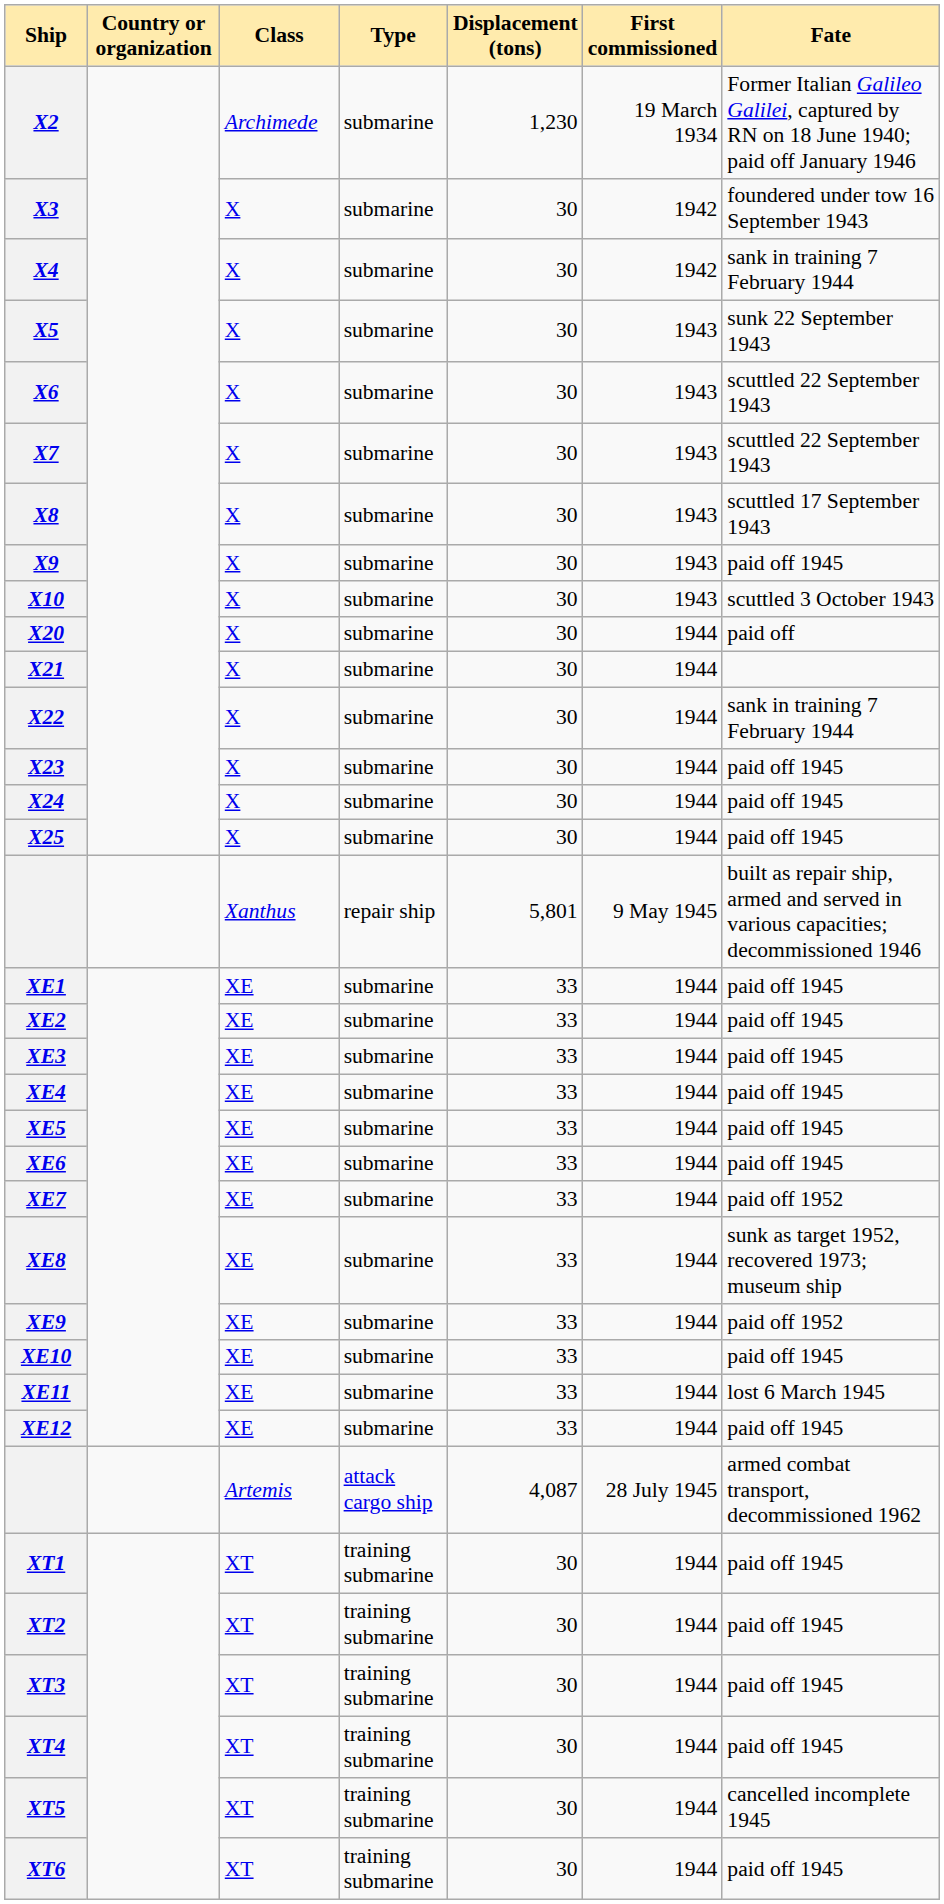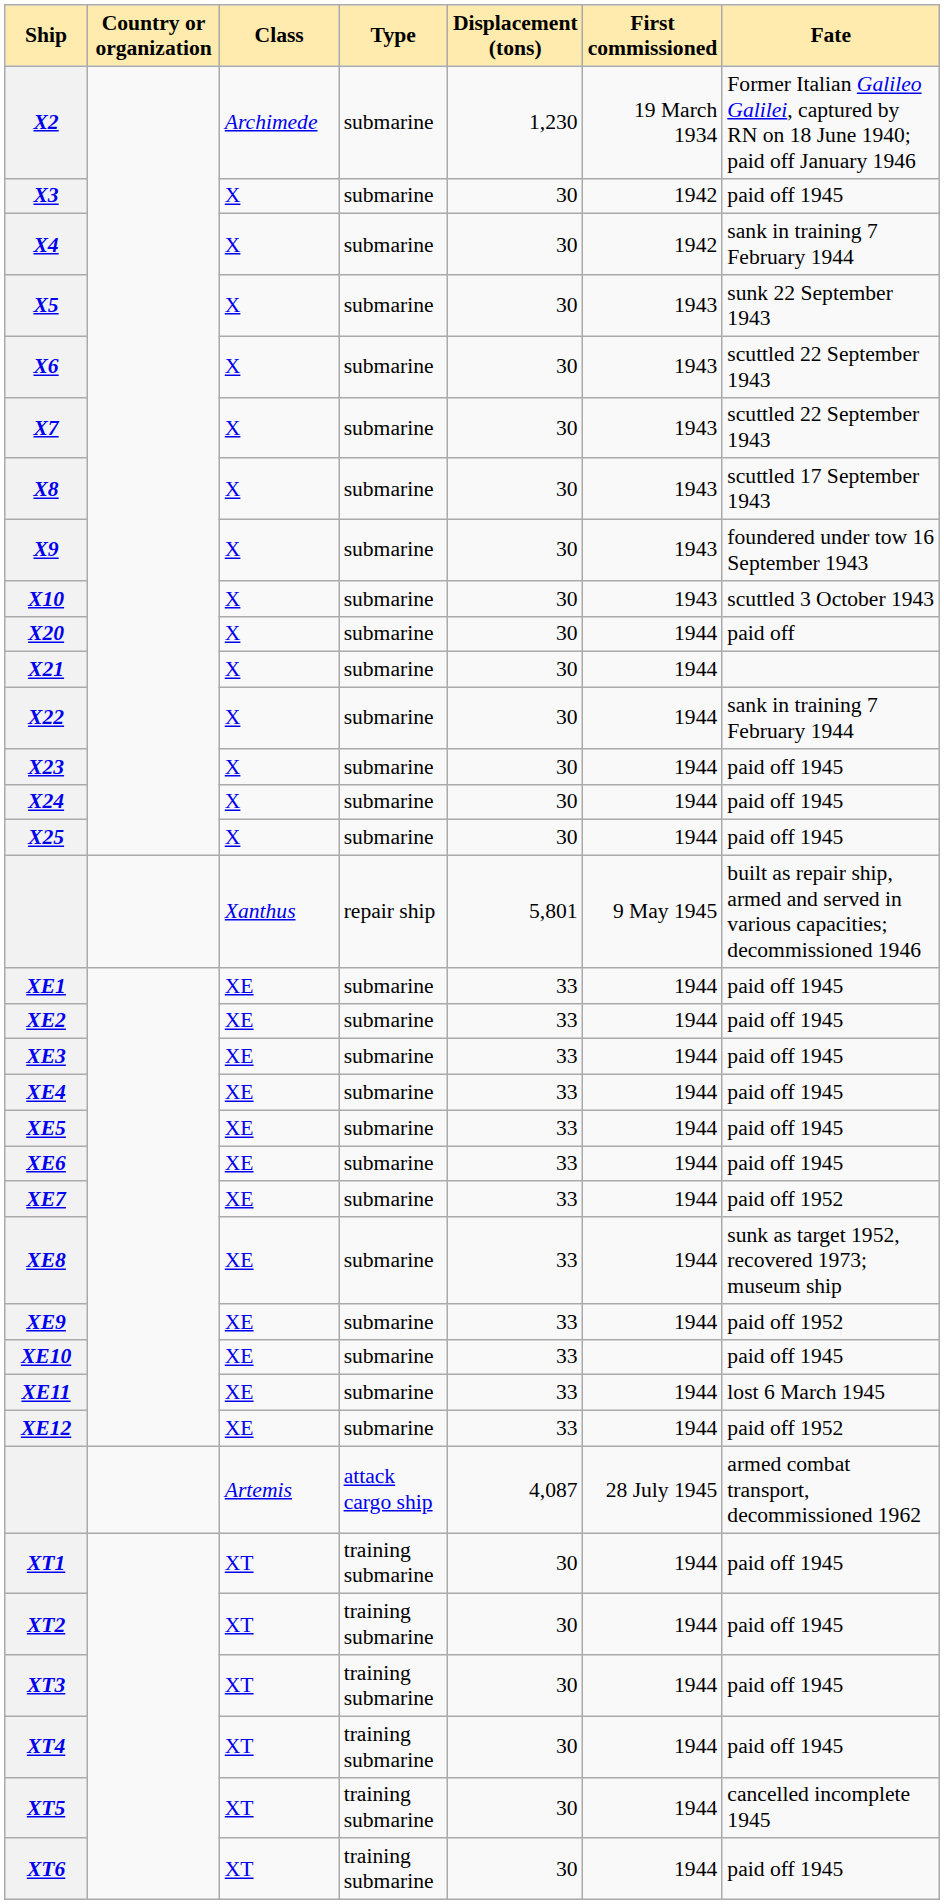 <table class="wikitable sortable plainrowheaders" style="width:100%; font-size: 90%">
 <tr>
 <th scope="col" style="width:12%; background: #ffebad;">Ship</th>
 <th scope="col" style="width:15%; background: #ffebad;">Country or organization</th>
 <th scope="col" style="width:15%; background: #ffebad;">Class</th>
 <th scope="col" style="width:13%; background: #ffebad;">Type</th>
 <th scope="col" style="width:2%; background: #ffebad;">Displacement (tons)</th>
 <th scope="col" style="width:11%; background: #ffebad;">First commissioned</th>
 <th scope="col" style="width:32%; background: #ffebad;">Fate</th>
 </tr>
 <tr>
 <th scope="row"><a href='#'><em>X2</em></a></th>
 <td rowspan="15"></td>
 <td><a href='#'><em>Archimede</em></a></td>
 <td>submarine</td>
 <td style="text-align:right;">1,230</td>
 <td style="text-align:right;">19 March 1934</td>
 <td>Former Italian <a href='#'><em>Galileo Galilei</em></a>, captured by RN on 18 June 1940; paid off January 1946</td>
 </tr>
 <tr>
 <th scope="row"><a href='#'><em>X3</em></a></th>
 <td><a href='#'>X</a></td>
 <td>submarine</td>
 <td style="text-align:right;">30</td>
 <td style="text-align:right;">1942</td>
-<td>foundered under tow 16 September 1943</td>
+<td>paid off 1945</td>
 </tr>
 <tr>
 <th scope="row"><a href='#'><em>X4</em></a></th>
 <td><a href='#'>X</a></td>
 <td>submarine</td>
 <td style="text-align:right;">30</td>
 <td style="text-align:right;">1942</td>
 <td>sank in training 7 February 1944</td>
 </tr>
 <tr>
 <th scope="row"><a href='#'><em>X5</em></a></th>
 <td><a href='#'>X</a></td>
 <td>submarine</td>
 <td style="text-align:right;">30</td>
 <td style="text-align:right;">1943</td>
 <td>sunk 22 September 1943</td>
 </tr>
 <tr>
 <th scope="row"><a href='#'><em>X6</em></a></th>
 <td><a href='#'>X</a></td>
 <td>submarine</td>
 <td style="text-align:right;">30</td>
 <td style="text-align:right;">1943</td>
 <td>scuttled 22 September 1943</td>
 </tr>
 <tr>
 <th scope="row"><a href='#'><em>X7</em></a></th>
 <td><a href='#'>X</a></td>
 <td>submarine</td>
 <td style="text-align:right;">30</td>
 <td style="text-align:right;">1943</td>
 <td>scuttled 22 September 1943</td>
 </tr>
 <tr>
 <th scope="row"><a href='#'><em>X8</em></a></th>
 <td><a href='#'>X</a></td>
 <td>submarine</td>
 <td style="text-align:right;">30</td>
 <td style="text-align:right;">1943</td>
 <td>scuttled 17 September 1943</td>
 </tr>
 <tr>
 <th scope="row"><a href='#'><em>X9</em></a></th>
 <td><a href='#'>X</a></td>
 <td>submarine</td>
 <td style="text-align:right;">30</td>
 <td style="text-align:right;">1943</td>
-<td>paid off 1945</td>
+<td>foundered under tow 16 September 1943</td>
 </tr>
 <tr>
 <th scope="row"><a href='#'><em>X10</em></a></th>
 <td><a href='#'>X</a></td>
 <td>submarine</td>
 <td style="text-align:right;">30</td>
 <td style="text-align:right;">1943</td>
 <td>scuttled 3 October 1943</td>
 </tr>
 <tr>
 <th scope="row"><a href='#'><em>X20</em></a></th>
 <td><a href='#'>X</a></td>
 <td>submarine</td>
 <td style="text-align:right;">30</td>
 <td style="text-align:right;">1944</td>
 <td>paid off</td>
 </tr>
 <tr>
 <th scope="row"><a href='#'><em>X21</em></a></th>
 <td><a href='#'>X</a></td>
 <td>submarine</td>
 <td style="text-align:right;">30</td>
 <td style="text-align:right;">1944</td>
 <td></td>
 </tr>
 <tr>
 <th scope="row"><a href='#'><em>X22</em></a></th>
 <td><a href='#'>X</a></td>
 <td>submarine</td>
 <td style="text-align:right;">30</td>
 <td style="text-align:right;">1944</td>
 <td>sank in training 7 February 1944</td>
 </tr>
 <tr>
 <th scope="row"><a href='#'><em>X23</em></a></th>
 <td><a href='#'>X</a></td>
 <td>submarine</td>
 <td style="text-align:right;">30</td>
 <td style="text-align:right;">1944</td>
 <td>paid off 1945</td>
 </tr>
 <tr>
 <th scope="row"><a href='#'><em>X24</em></a></th>
 <td><a href='#'>X</a></td>
 <td>submarine</td>
 <td style="text-align:right;">30</td>
 <td style="text-align:right;">1944</td>
 <td>paid off 1945</td>
 </tr>
 <tr>
 <th scope="row"><a href='#'><em>X25</em></a></th>
 <td><a href='#'>X</a></td>
 <td>submarine</td>
 <td style="text-align:right;">30</td>
 <td style="text-align:right;">1944</td>
 <td>paid off 1945</td>
 </tr>
 <tr>
 <th scope="row"></th>
 <td></td>
 <td><a href='#'><em>Xanthus</em></a></td>
 <td>repair ship</td>
 <td style="text-align:right;">5,801</td>
 <td style="text-align:right;">9 May 1945</td>
 <td>built as repair ship, armed and served in various capacities; decommissioned 1946</td>
 </tr>
 <tr>
 <th scope="row"><a href='#'><em>XE1</em></a></th>
 <td rowspan="12"></td>
 <td><a href='#'>XE</a></td>
 <td>submarine</td>
 <td style="text-align:right;">33</td>
 <td style="text-align:right;">1944</td>
 <td>paid off 1945</td>
 </tr>
 <tr>
 <th scope="row"><a href='#'><em>XE2</em></a></th>
 <td><a href='#'>XE</a></td>
 <td>submarine</td>
 <td style="text-align:right;">33</td>
 <td style="text-align:right;">1944</td>
 <td>paid off 1945</td>
 </tr>
 <tr>
 <th scope="row"><a href='#'><em>XE3</em></a></th>
 <td><a href='#'>XE</a></td>
 <td>submarine</td>
 <td style="text-align:right;">33</td>
 <td style="text-align:right;">1944</td>
 <td>paid off 1945</td>
 </tr>
 <tr>
 <th scope="row"><a href='#'><em>XE4</em></a></th>
 <td><a href='#'>XE</a></td>
 <td>submarine</td>
 <td style="text-align:right;">33</td>
 <td style="text-align:right;">1944</td>
 <td>paid off 1945</td>
 </tr>
 <tr>
 <th scope="row"><a href='#'><em>XE5</em></a></th>
 <td><a href='#'>XE</a></td>
 <td>submarine</td>
 <td style="text-align:right;">33</td>
 <td style="text-align:right;">1944</td>
 <td>paid off 1945</td>
 </tr>
 <tr>
 <th scope="row"><a href='#'><em>XE6</em></a></th>
 <td><a href='#'>XE</a></td>
 <td>submarine</td>
 <td style="text-align:right;">33</td>
 <td style="text-align:right;">1944</td>
 <td>paid off 1945</td>
 </tr>
 <tr>
 <th scope="row"><a href='#'><em>XE7</em></a></th>
 <td><a href='#'>XE</a></td>
 <td>submarine</td>
 <td style="text-align:right;">33</td>
 <td style="text-align:right;">1944</td>
 <td>paid off 1952</td>
 </tr>
 <tr>
 <th scope="row"><a href='#'><em>XE8</em></a></th>
 <td><a href='#'>XE</a></td>
 <td>submarine</td>
 <td style="text-align:right;">33</td>
 <td style="text-align:right;">1944</td>
 <td>sunk as target 1952, recovered 1973; museum ship</td>
 </tr>
 <tr>
 <th scope="row"><a href='#'><em>XE9</em></a></th>
 <td><a href='#'>XE</a></td>
 <td>submarine</td>
 <td style="text-align:right;">33</td>
 <td style="text-align:right;">1944</td>
 <td>paid off 1952</td>
 </tr>
 <tr>
 <th scope="row"><a href='#'><em>XE10</em></a></th>
 <td><a href='#'>XE</a></td>
 <td>submarine</td>
 <td style="text-align:right;">33</td>
 <td style="text-align:right;"></td>
 <td>paid off 1945</td>
 </tr>
 <tr>
 <th scope="row"><a href='#'><em>XE11</em></a></th>
 <td><a href='#'>XE</a></td>
 <td>submarine</td>
 <td style="text-align:right;">33</td>
 <td style="text-align:right;">1944</td>
 <td>lost 6 March 1945</td>
 </tr>
 <tr>
 <th scope="row"><a href='#'><em>XE12</em></a></th>
 <td><a href='#'>XE</a></td>
 <td>submarine</td>
 <td style="text-align:right;">33</td>
 <td style="text-align:right;">1944</td>
-<td>paid off 1945</td>
+<td>paid off 1952</td>
 </tr>
 <tr>
 <th scope="row"></th>
 <td></td>
 <td><a href='#'><em>Artemis</em></a></td>
 <td><a href='#'>attack cargo ship</a></td>
 <td style="text-align:right;">4,087</td>
 <td style="text-align:right;">28 July 1945</td>
 <td>armed combat transport, decommissioned 1962</td>
 </tr>
 <tr>
 <th scope="row"><a href='#'><em>XT1</em></a></th>
 <td rowspan="6"></td>
 <td><a href='#'>XT</a></td>
 <td>training submarine</td>
 <td style="text-align:right;">30</td>
 <td style="text-align:right;">1944</td>
 <td>paid off 1945</td>
 </tr>
 <tr>
 <th scope="row"><a href='#'><em>XT2</em></a></th>
 <td><a href='#'>XT</a></td>
 <td>training submarine</td>
 <td style="text-align:right;">30</td>
 <td style="text-align:right;">1944</td>
 <td>paid off 1945</td>
 </tr>
 <tr>
 <th scope="row"><a href='#'><em>XT3</em></a></th>
 <td><a href='#'>XT</a></td>
 <td>training submarine</td>
 <td style="text-align:right;">30</td>
 <td style="text-align:right;">1944</td>
 <td>paid off 1945</td>
 </tr>
 <tr>
 <th scope="row"><a href='#'><em>XT4</em></a></th>
 <td><a href='#'>XT</a></td>
 <td>training submarine</td>
 <td style="text-align:right;">30</td>
 <td style="text-align:right;">1944</td>
 <td>paid off 1945</td>
 </tr>
 <tr>
 <th scope="row"><a href='#'><em>XT5</em></a></th>
 <td><a href='#'>XT</a></td>
 <td>training submarine</td>
 <td style="text-align:right;">30</td>
 <td style="text-align:right;">1944</td>
 <td>cancelled incomplete 1945</td>
 </tr>
 <tr>
 <th scope="row"><a href='#'><em>XT6</em></a></th>
 <td><a href='#'>XT</a></td>
 <td>training submarine</td>
 <td style="text-align:right;">30</td>
 <td style="text-align:right;">1944</td>
 <td>paid off 1945</td>
 </tr>
 </table>
